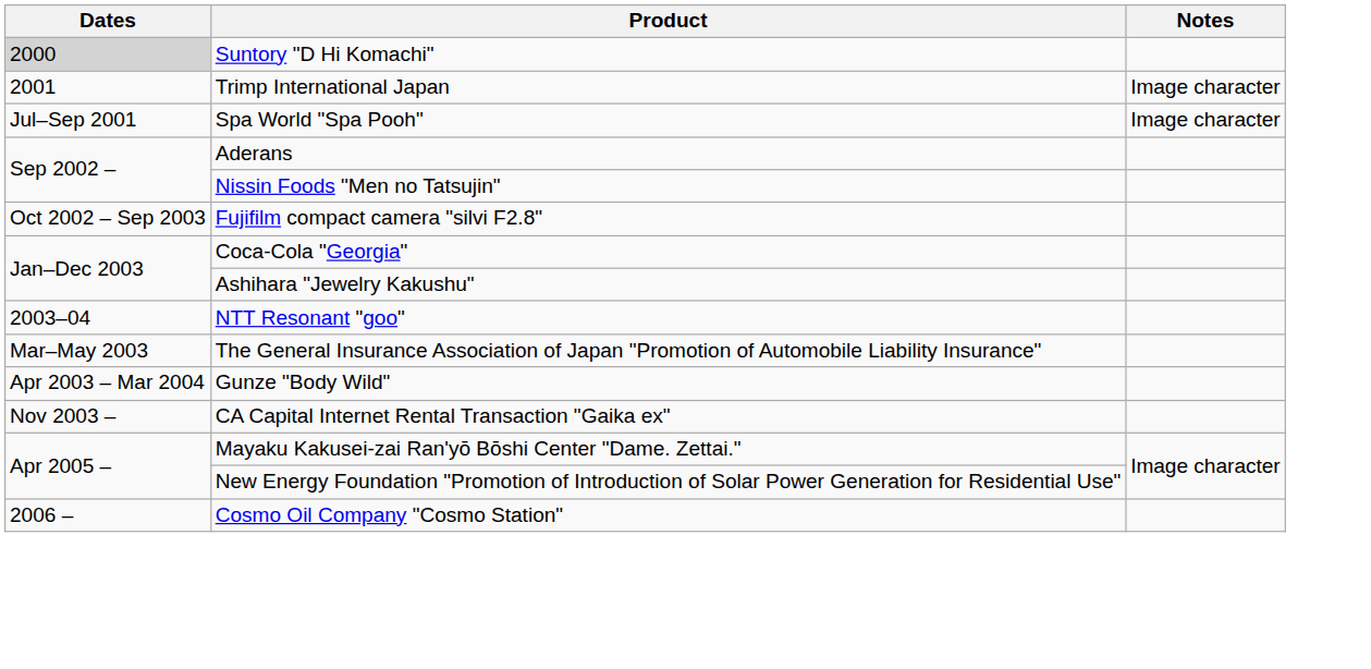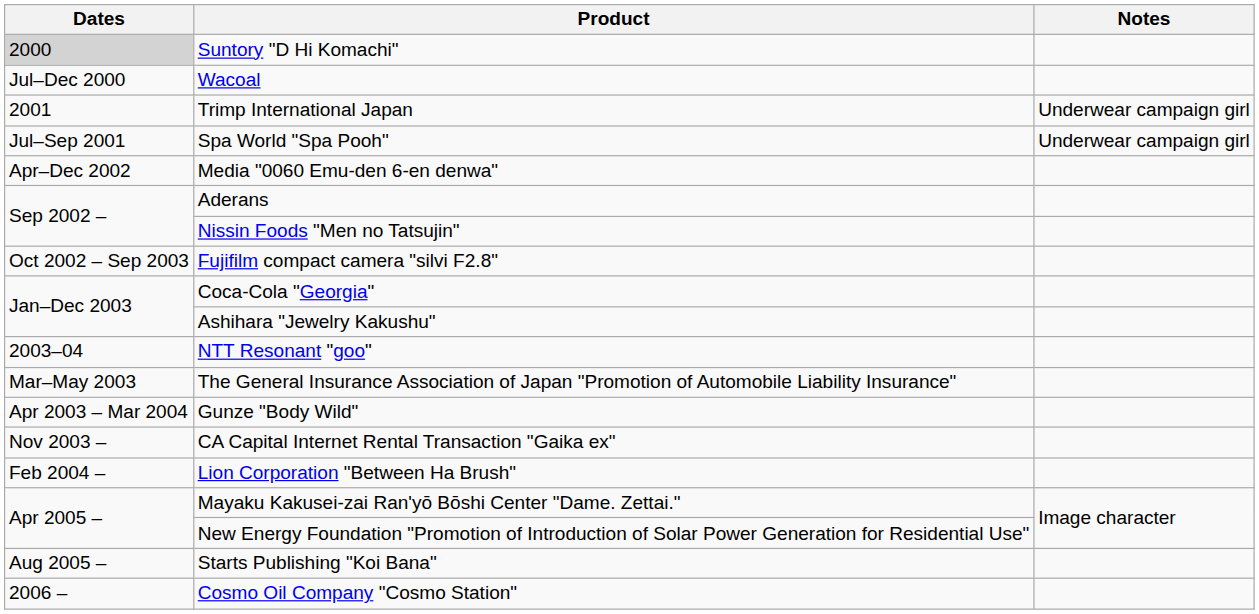 <table class="wikitable">
 <tr>
 <th>Dates</th>
 <th>Product</th>
 <th>Notes</th>
 </tr>
 <tr>
 <td style="background: lightgrey;">2000</td>
 <td><a href='#'>Suntory</a> "D Hi Komachi"</td>
 <td></td>
 </tr>
 <tr>
+<td>Jul–Dec 2000</td>
+<td><a href='#'>Wacoal</a></td>
+<td></td>
+</tr>
+<tr>
 <td>2001</td>
 <td>Trimp International Japan</td>
-<td>Image character</td>
+<td>Underwear campaign girl</td>
 </tr>
 <tr>
 <td>Jul–Sep 2001</td>
 <td>Spa World "Spa Pooh"</td>
-<td>Image character</td>
+<td>Underwear campaign girl</td>
+</tr>
+<tr>
+<td>Apr–Dec 2002</td>
+<td>Media "0060 Emu-den 6-en denwa"</td>
+<td></td>
 </tr>
 <tr>
 <td rowspan="2">Sep 2002 –</td>
 <td>Aderans</td>
 <td></td>
 </tr>
 <tr>
 <td><a href='#'>Nissin Foods</a> "Men no Tatsujin"</td>
 <td></td>
 </tr>
 <tr>
 <td>Oct 2002 – Sep 2003</td>
 <td><a href='#'>Fujifilm</a> compact camera "silvi F2.8"</td>
 <td></td>
 </tr>
 <tr>
 <td rowspan="2">Jan–Dec 2003</td>
 <td>Coca-Cola "<a href='#'>Georgia</a>"</td>
 <td></td>
 </tr>
 <tr>
 <td>Ashihara "Jewelry Kakushu"</td>
 <td></td>
 </tr>
 <tr>
 <td>2003–04</td>
 <td><a href='#'>NTT Resonant</a> "<a href='#'>goo</a>"</td>
 <td></td>
 </tr>
 <tr>
 <td>Mar–May 2003</td>
 <td>The General Insurance Association of Japan "Promotion of Automobile Liability Insurance"</td>
 <td></td>
 </tr>
 <tr>
 <td>Apr 2003 – Mar 2004</td>
 <td>Gunze "Body Wild"</td>
 <td></td>
 </tr>
 <tr>
 <td>Nov 2003 –</td>
 <td>CA Capital Internet Rental Transaction "Gaika ex"</td>
 <td></td>
 </tr>
 <tr>
+<td>Feb 2004 –</td>
+<td><a href='#'>Lion Corporation</a> "Between Ha Brush"</td>
+<td></td>
+</tr>
+<tr>
 <td rowspan="2">Apr 2005 –</td>
 <td>Mayaku Kakusei-zai Ran'yō Bōshi Center "Dame. Zettai."</td>
 <td rowspan="2">Image character</td>
 </tr>
 <tr>
 <td>New Energy Foundation "Promotion of Introduction of Solar Power Generation for Residential Use"</td>
 </tr>
 <tr>
+<td>Aug 2005 –</td>
+<td>Starts Publishing "Koi Bana"</td>
+<td></td>
+</tr>
+<tr>
 <td>2006 –</td>
 <td><a href='#'>Cosmo Oil Company</a> "Cosmo Station"</td>
 <td></td>
 </tr>
 </table>
